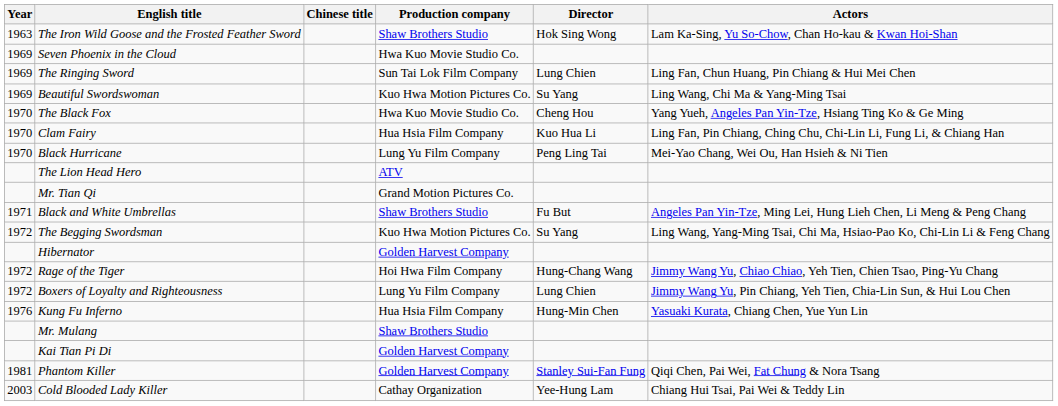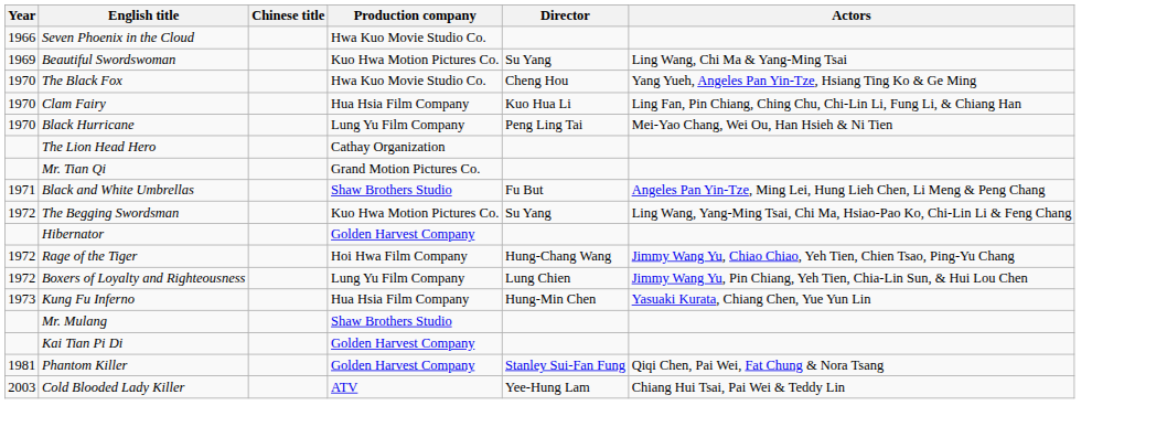 <table class="wikitable">
 <tr>
 <th>Year</th>
 <th>English title</th>
 <th>Chinese title</th>
 <th>Production company</th>
 <th>Director</th>
 <th>Actors</th>
 </tr>
 <tr>
-<td>1963</td>
-<td><em>The Iron Wild Goose and the Frosted Feather Sword</em></td>
-<td></td>
-<td><a href='#'>Shaw Brothers Studio</a></td>
-<td>Hok Sing Wong</td>
-<td>Lam Ka-Sing, <a href='#'>Yu So-Chow</a>, Chan Ho-kau  & <a href='#'>Kwan Hoi-Shan</a></td>
-</tr>
-<tr>
-<td>1969</td>
+<td>1966</td>
 <td><em>Seven Phoenix in the Cloud</em></td>
 <td></td>
 <td>Hwa Kuo Movie Studio Co.</td>
 <td></td>
 <td></td>
-</tr>
-<tr>
-<td>1969</td>
-<td><em>The Ringing Sword</em></td>
-<td></td>
-<td>Sun Tai Lok Film Company</td>
-<td>Lung Chien</td>
-<td>Ling Fan, Chun Huang, Pin Chiang  & Hui Mei Chen</td>
 </tr>
 <tr>
 <td>1969</td>
 <td><em>Beautiful Swordswoman</em></td>
 <td></td>
 <td>Kuo Hwa Motion Pictures Co.</td>
 <td>Su Yang</td>
 <td>Ling Wang, Chi Ma & Yang-Ming Tsai</td>
 </tr>
 <tr>
 <td>1970</td>
 <td><em>The Black Fox</em></td>
 <td></td>
 <td>Hwa Kuo Movie Studio Co.</td>
 <td>Cheng Hou</td>
 <td>Yang Yueh, <a href='#'>Angeles Pan Yin-Tze</a>, Hsiang Ting Ko & Ge Ming</td>
 </tr>
 <tr>
 <td>1970</td>
 <td><em>Clam Fairy</em></td>
 <td></td>
 <td>Hua Hsia Film Company</td>
 <td>Kuo Hua Li</td>
 <td>Ling Fan, Pin Chiang, Ching Chu,  Chi-Lin Li, Fung Li, & Chiang Han</td>
 </tr>
 <tr>
 <td>1970</td>
 <td><em>Black Hurricane</em></td>
 <td></td>
 <td>Lung Yu Film Company</td>
 <td>Peng Ling Tai</td>
 <td>Mei-Yao Chang, Wei Ou, Han Hsieh  & Ni Tien</td>
 </tr>
 <tr>
 <td></td>
 <td><em>The Lion Head Hero</em></td>
 <td></td>
-<td><a href='#'>ATV</a></td>
+<td>Cathay Organization</td>
 <td></td>
 <td></td>
 </tr>
 <tr>
 <td></td>
 <td><em>Mr. Tian Qi</em></td>
 <td></td>
 <td>Grand Motion Pictures Co.</td>
 <td></td>
 <td></td>
 </tr>
 <tr>
 <td>1971</td>
 <td><em>Black and White Umbrellas</em></td>
 <td></td>
 <td><a href='#'>Shaw Brothers Studio</a></td>
 <td>Fu But</td>
 <td><a href='#'>Angeles Pan Yin-Tze</a>, Ming Lei, Hung Lieh Chen, Li Meng  & Peng Chang</td>
 </tr>
 <tr>
 <td>1972</td>
 <td><em>The Begging Swordsman</em></td>
 <td></td>
 <td>Kuo Hwa Motion Pictures Co.</td>
 <td>Su Yang</td>
 <td>Ling Wang, Yang-Ming Tsai, Chi Ma,  Hsiao-Pao Ko, Chi-Lin Li & Feng Chang</td>
 </tr>
 <tr>
 <td></td>
 <td><em>Hibernator</em></td>
 <td></td>
 <td><a href='#'>Golden Harvest Company</a></td>
 <td></td>
 <td></td>
 </tr>
 <tr>
 <td>1972</td>
 <td><em>Rage of the Tiger</em></td>
 <td></td>
 <td>Hoi Hwa Film Company</td>
 <td>Hung-Chang Wang</td>
 <td><a href='#'>Jimmy Wang Yu</a>, <a href='#'>Chiao Chiao</a>, Yeh Tien, Chien Tsao, Ping-Yu Chang</td>
 </tr>
 <tr>
 <td>1972</td>
 <td><em>Boxers of Loyalty and Righteousness</em></td>
 <td></td>
 <td>Lung Yu Film Company</td>
 <td>Lung Chien</td>
 <td><a href='#'>Jimmy Wang Yu</a>,   Pin Chiang, Yeh Tien, Chia-Lin Sun, & Hui Lou Chen</td>
 </tr>
 <tr>
-<td>1976</td>
+<td>1973</td>
 <td><em>Kung Fu Inferno</em></td>
 <td></td>
 <td>Hua Hsia Film Company</td>
 <td>Hung-Min Chen</td>
 <td><a href='#'>Yasuaki Kurata</a>,  Chiang Chen,  Yue Yun Lin</td>
 </tr>
 <tr>
 <td></td>
 <td><em>Mr. Mulang</em></td>
 <td></td>
 <td><a href='#'>Shaw Brothers Studio</a></td>
 <td></td>
 <td></td>
 </tr>
 <tr>
 <td></td>
 <td><em>Kai Tian Pi Di</em></td>
 <td></td>
 <td><a href='#'>Golden Harvest Company</a></td>
 <td></td>
 <td></td>
 </tr>
 <tr>
 <td>1981</td>
 <td><em>Phantom Killer</em></td>
 <td></td>
 <td><a href='#'>Golden Harvest Company</a></td>
 <td><a href='#'>Stanley Sui-Fan Fung</a></td>
 <td>Qiqi Chen, Pai Wei, <a href='#'>Fat Chung</a>  & Nora Tsang</td>
 </tr>
 <tr>
 <td>2003</td>
 <td><em>Cold Blooded Lady Killer</em></td>
 <td></td>
-<td>Cathay Organization</td>
+<td><a href='#'>ATV</a></td>
 <td>Yee-Hung Lam</td>
 <td>Chiang Hui Tsai, Pai Wei & Teddy Lin</td>
 </tr>
 </table>
